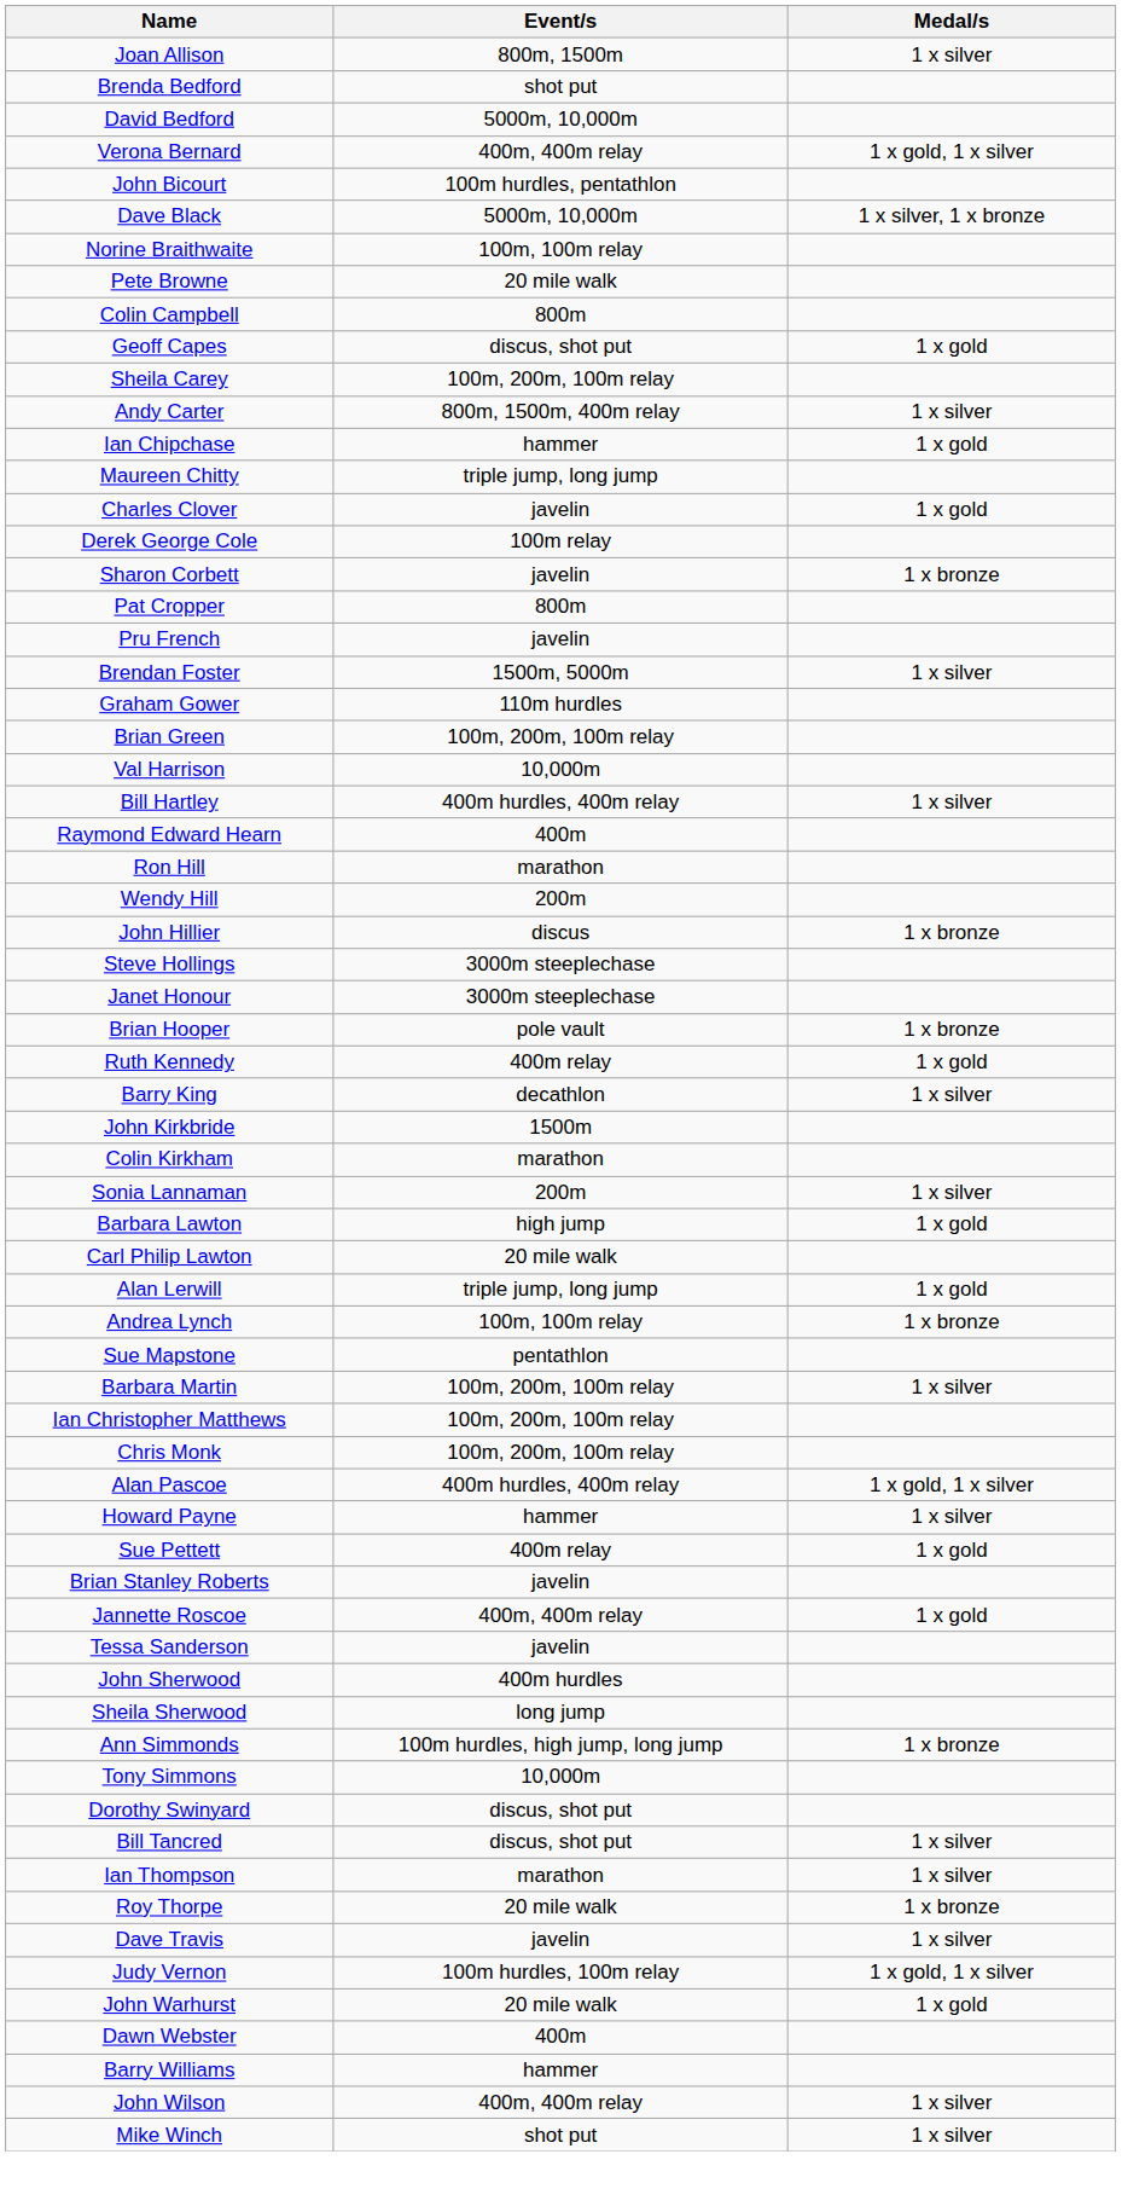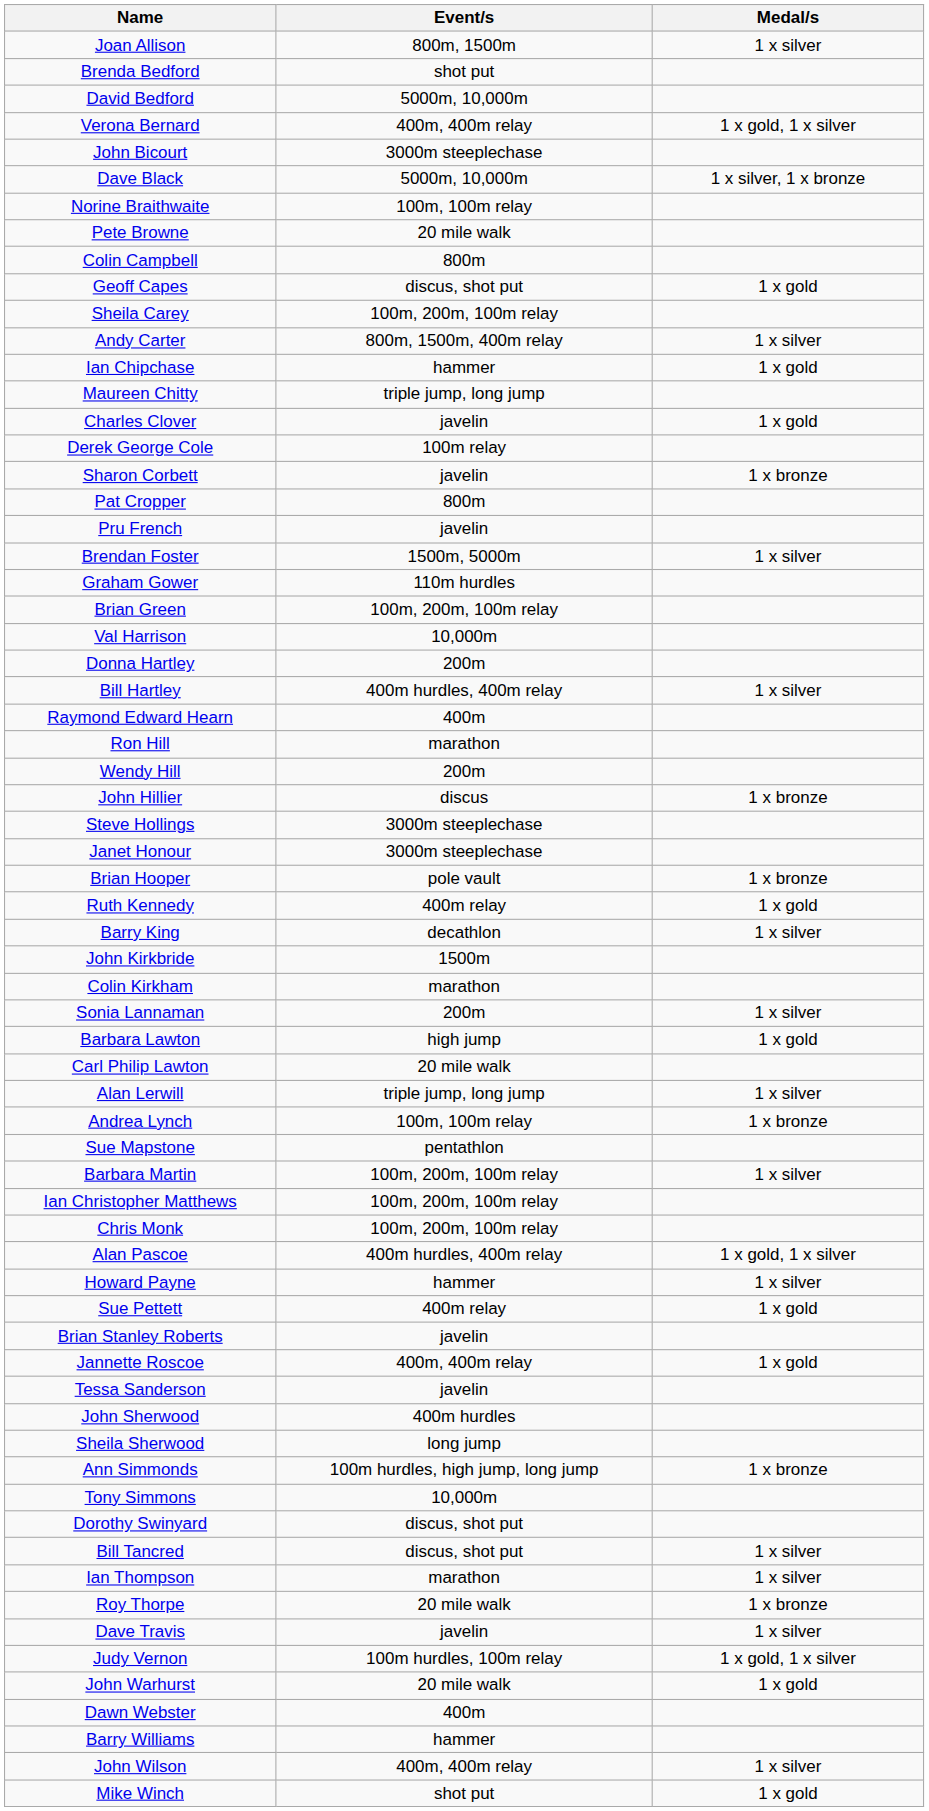 <table class="wikitable" style="text-align: center">
 <tr>
 <th width=250>Name</th>
 <th width=350>Event/s</th>
 <th width=250>Medal/s</th>
 </tr>
 <tr>
 <td><a href='#'>Joan Allison</a></td>
 <td>800m, 1500m</td>
 <td>1 x silver</td>
 </tr>
 <tr>
 <td><a href='#'>Brenda Bedford</a></td>
 <td>shot put</td>
 <td></td>
 </tr>
 <tr>
 <td><a href='#'>David Bedford</a></td>
 <td>5000m, 10,000m</td>
 <td></td>
 </tr>
 <tr>
 <td><a href='#'>Verona Bernard</a></td>
 <td>400m, 400m relay</td>
 <td>1 x gold, 1 x silver</td>
 </tr>
 <tr>
 <td><a href='#'>John Bicourt</a></td>
-<td>100m hurdles, pentathlon</td>
+<td>3000m steeplechase</td>
 <td></td>
 </tr>
 <tr>
 <td><a href='#'>Dave Black</a></td>
 <td>5000m, 10,000m</td>
 <td>1 x silver, 1 x bronze</td>
 </tr>
 <tr>
 <td><a href='#'>Norine Braithwaite</a></td>
 <td>100m, 100m relay</td>
 <td></td>
 </tr>
 <tr>
 <td><a href='#'>Pete Browne</a></td>
 <td>20 mile walk</td>
 <td></td>
 </tr>
 <tr>
 <td><a href='#'>Colin Campbell</a></td>
 <td>800m</td>
 <td></td>
 </tr>
 <tr>
 <td><a href='#'>Geoff Capes</a></td>
 <td>discus, shot put</td>
 <td>1 x gold</td>
 </tr>
 <tr>
 <td><a href='#'>Sheila Carey</a></td>
 <td>100m, 200m, 100m relay</td>
 <td></td>
 </tr>
 <tr>
 <td><a href='#'>Andy Carter</a></td>
 <td>800m, 1500m, 400m relay</td>
 <td>1 x silver</td>
 </tr>
 <tr>
 <td><a href='#'>Ian  Chipchase</a></td>
 <td>hammer</td>
 <td>1 x gold</td>
 </tr>
 <tr>
 <td><a href='#'>Maureen Chitty</a></td>
 <td>triple jump, long jump</td>
 <td></td>
 </tr>
 <tr>
 <td><a href='#'>Charles Clover</a></td>
 <td>javelin</td>
 <td>1 x gold</td>
 </tr>
 <tr>
 <td><a href='#'>Derek George Cole</a></td>
 <td>100m relay</td>
 <td></td>
 </tr>
 <tr>
 <td><a href='#'>Sharon Corbett</a></td>
 <td>javelin</td>
 <td>1 x bronze</td>
 </tr>
 <tr>
 <td><a href='#'>Pat Cropper</a></td>
 <td>800m</td>
 <td></td>
 </tr>
 <tr>
 <td><a href='#'>Pru French</a></td>
 <td>javelin</td>
 <td></td>
 </tr>
 <tr>
 <td><a href='#'>Brendan Foster</a></td>
 <td>1500m, 5000m</td>
 <td>1 x silver</td>
 </tr>
 <tr>
 <td><a href='#'>Graham Gower</a></td>
 <td>110m hurdles</td>
 <td></td>
 </tr>
 <tr>
 <td><a href='#'>Brian Green</a></td>
 <td>100m, 200m, 100m relay</td>
 <td></td>
 </tr>
 <tr>
 <td><a href='#'>Val Harrison</a></td>
 <td>10,000m</td>
 <td></td>
 </tr>
 <tr>
+<td><a href='#'>Donna Hartley</a></td>
+<td>200m</td>
+<td></td>
+</tr>
+<tr>
 <td><a href='#'>Bill Hartley</a></td>
 <td>400m hurdles, 400m relay</td>
 <td>1 x silver</td>
 </tr>
 <tr>
 <td><a href='#'>Raymond Edward Hearn</a></td>
 <td>400m</td>
 <td></td>
 </tr>
 <tr>
 <td><a href='#'>Ron Hill</a></td>
 <td>marathon</td>
 <td></td>
 </tr>
 <tr>
 <td><a href='#'>Wendy Hill</a></td>
 <td>200m</td>
 <td></td>
 </tr>
 <tr>
 <td><a href='#'>John Hillier</a></td>
 <td>discus</td>
 <td>1 x bronze</td>
 </tr>
 <tr>
 <td><a href='#'>Steve Hollings</a></td>
 <td>3000m steeplechase</td>
 <td></td>
 </tr>
 <tr>
 <td><a href='#'>Janet Honour</a></td>
 <td>3000m steeplechase</td>
 <td></td>
 </tr>
 <tr>
 <td><a href='#'>Brian Hooper</a></td>
 <td>pole vault</td>
 <td>1 x bronze</td>
 </tr>
 <tr>
 <td><a href='#'>Ruth Kennedy</a></td>
 <td>400m relay</td>
 <td>1 x gold</td>
 </tr>
 <tr>
 <td><a href='#'>Barry King</a></td>
 <td>decathlon</td>
 <td>1 x silver</td>
 </tr>
 <tr>
 <td><a href='#'>John Kirkbride</a></td>
 <td>1500m</td>
 <td></td>
 </tr>
 <tr>
 <td><a href='#'>Colin Kirkham</a></td>
 <td>marathon</td>
 <td></td>
 </tr>
 <tr>
 <td><a href='#'>Sonia Lannaman</a></td>
 <td>200m</td>
 <td>1 x silver</td>
 </tr>
 <tr>
 <td><a href='#'>Barbara Lawton</a></td>
 <td>high jump</td>
 <td>1 x gold</td>
 </tr>
 <tr>
 <td><a href='#'>Carl Philip Lawton</a></td>
 <td>20 mile walk</td>
 <td></td>
 </tr>
 <tr>
 <td><a href='#'>Alan Lerwill</a></td>
 <td>triple jump, long jump</td>
-<td>1 x gold</td>
+<td>1 x silver</td>
 </tr>
 <tr>
 <td><a href='#'>Andrea Lynch</a></td>
 <td>100m, 100m relay</td>
 <td>1 x bronze</td>
 </tr>
 <tr>
 <td><a href='#'>Sue Mapstone</a></td>
 <td>pentathlon</td>
 <td></td>
 </tr>
 <tr>
 <td><a href='#'>Barbara Martin</a></td>
 <td>100m, 200m, 100m relay</td>
 <td>1 x silver</td>
 </tr>
 <tr>
 <td><a href='#'>Ian Christopher Matthews</a></td>
 <td>100m, 200m, 100m relay</td>
 <td></td>
 </tr>
 <tr>
 <td><a href='#'>Chris Monk</a></td>
 <td>100m, 200m, 100m relay</td>
 <td></td>
 </tr>
 <tr>
 <td><a href='#'>Alan Pascoe</a></td>
 <td>400m hurdles, 400m relay</td>
 <td>1 x gold, 1 x silver</td>
 </tr>
 <tr>
 <td><a href='#'>Howard Payne</a></td>
 <td>hammer</td>
 <td>1 x silver</td>
 </tr>
 <tr>
 <td><a href='#'>Sue Pettett</a></td>
 <td>400m relay</td>
 <td>1 x gold</td>
 </tr>
 <tr>
 <td><a href='#'>Brian Stanley Roberts</a></td>
 <td>javelin</td>
 <td></td>
 </tr>
 <tr>
 <td><a href='#'>Jannette Roscoe</a></td>
 <td>400m, 400m relay</td>
 <td>1 x gold</td>
 </tr>
 <tr>
 <td><a href='#'>Tessa Sanderson</a></td>
 <td>javelin</td>
 <td></td>
 </tr>
 <tr>
 <td><a href='#'>John Sherwood</a></td>
 <td>400m hurdles</td>
 <td></td>
 </tr>
 <tr>
 <td><a href='#'>Sheila Sherwood</a></td>
 <td>long jump</td>
 <td></td>
 </tr>
 <tr>
 <td><a href='#'>Ann Simmonds</a></td>
 <td>100m hurdles, high jump, long jump</td>
 <td>1 x bronze</td>
 </tr>
 <tr>
 <td><a href='#'>Tony Simmons</a></td>
 <td>10,000m</td>
 <td></td>
 </tr>
 <tr>
 <td><a href='#'>Dorothy Swinyard</a></td>
 <td>discus, shot put</td>
 <td></td>
 </tr>
 <tr>
 <td><a href='#'>Bill Tancred</a></td>
 <td>discus, shot put</td>
 <td>1 x silver</td>
 </tr>
 <tr>
 <td><a href='#'>Ian Thompson</a></td>
 <td>marathon</td>
 <td>1 x silver</td>
 </tr>
 <tr>
 <td><a href='#'>Roy Thorpe</a></td>
 <td>20 mile walk</td>
 <td>1 x bronze</td>
 </tr>
 <tr>
 <td><a href='#'>Dave Travis</a></td>
 <td>javelin</td>
 <td>1 x silver</td>
 </tr>
 <tr>
 <td><a href='#'>Judy Vernon</a></td>
 <td>100m hurdles, 100m relay</td>
 <td>1 x gold, 1 x silver</td>
 </tr>
 <tr>
 <td><a href='#'>John Warhurst</a></td>
 <td>20 mile walk</td>
 <td>1 x gold</td>
 </tr>
 <tr>
 <td><a href='#'>Dawn Webster</a></td>
 <td>400m</td>
 <td></td>
 </tr>
 <tr>
 <td><a href='#'>Barry Williams</a></td>
 <td>hammer</td>
 <td></td>
 </tr>
 <tr>
 <td><a href='#'>John Wilson</a></td>
 <td>400m, 400m relay</td>
 <td>1 x silver</td>
 </tr>
 <tr>
 <td><a href='#'>Mike Winch</a></td>
 <td>shot put</td>
-<td>1 x silver</td>
+<td>1 x gold</td>
 </tr>
 </table>
